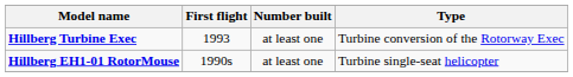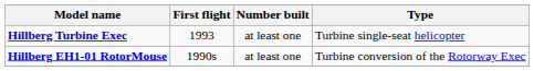 <table class="wikitable" align=center style="font-size:90%;">
 <tr>
 </tr>
 <tr style="background:#efefef;">
 <th>Model name</th>
 <th>First flight</th>
 <th>Number built</th>
 <th>Type</th>
 </tr>
 <tr>
 <td align=left><strong><a href='#'>Hillberg Turbine Exec</a></strong></td>
 <td align=center>1993</td>
 <td align=center>at least one</td>
-<td align=left>Turbine conversion of the <a href='#'>Rotorway Exec</a></td>
+<td align=left>Turbine single-seat <a href='#'>helicopter</a></td>
 </tr>
 <tr>
 <td align=left><strong><a href='#'>Hillberg EH1-01 RotorMouse</a></strong></td>
 <td align=center>1990s</td>
 <td align=center>at least one</td>
-<td align=left>Turbine single-seat <a href='#'>helicopter</a></td>
+<td align=left>Turbine conversion of the <a href='#'>Rotorway Exec</a></td>
 </tr>
 <tr>
 </tr>
 </table>
